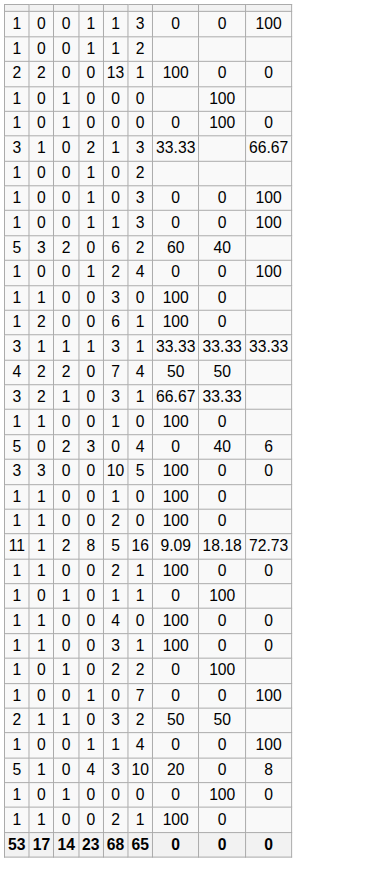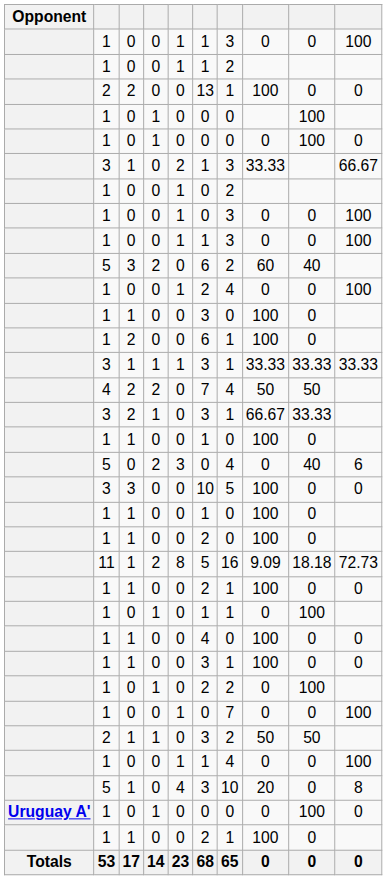 <table class="wikitable plainrowheaders sortable" style="text-align:center">
 <tr>
+<th scope=col>Opponent</th>
 <th scope=col></th>
 <th scope=col></th>
 <th scope=col></th>
 <th scope=col></th>
 <th scope=col></th>
 <th scope=col></th>
 <th scope=col></th>
 <th scope=col></th>
 <th scope=col></th>
 </tr>
 <tr>
+<th scope=row style="text-align:left;"></th>
 <td>1</td>
 <td>0</td>
 <td>0</td>
 <td>1</td>
 <td>1</td>
 <td>3</td>
 <td>0</td>
 <td>0</td>
 <td>100</td>
 </tr>
 <tr>
+<th scope=row style="text-align:left;"></th>
 <td>1</td>
 <td>0</td>
 <td>0</td>
 <td>1</td>
 <td>1</td>
 <td>2</td>
 <td></td>
 <td></td>
 <td></td>
 </tr>
 <tr>
+<th scope=row style="text-align:left;"></th>
 <td>2</td>
 <td>2</td>
 <td>0</td>
 <td>0</td>
 <td>13</td>
 <td>1</td>
 <td>100</td>
 <td>0</td>
 <td>0</td>
 </tr>
 <tr>
+<th scope=row style="text-align:left;"></th>
 <td>1</td>
 <td>0</td>
 <td>1</td>
 <td>0</td>
 <td>0</td>
 <td>0</td>
 <td></td>
 <td>100</td>
 <td></td>
 </tr>
 <tr>
+<th scope=row style="text-align:left;"></th>
 <td>1</td>
 <td>0</td>
 <td>1</td>
 <td>0</td>
 <td>0</td>
 <td>0</td>
 <td>0</td>
 <td>100</td>
 <td>0</td>
 </tr>
 <tr>
+<th scope=row style="text-align:left;"></th>
 <td>3</td>
 <td>1</td>
 <td>0</td>
 <td>2</td>
 <td>1</td>
 <td>3</td>
 <td>33.33</td>
 <td></td>
 <td>66.67</td>
 </tr>
 <tr>
+<th scope=row style="text-align:left;"></th>
 <td>1</td>
 <td>0</td>
 <td>0</td>
 <td>1</td>
 <td>0</td>
 <td>2</td>
 <td></td>
 <td></td>
 <td></td>
 </tr>
 <tr>
+<th scope=row style="text-align:left;"></th>
 <td>1</td>
 <td>0</td>
 <td>0</td>
 <td>1</td>
 <td>0</td>
 <td>3</td>
 <td>0</td>
 <td>0</td>
 <td>100</td>
 </tr>
 <tr>
+<th scope=row style="text-align:left;"></th>
 <td>1</td>
 <td>0</td>
 <td>0</td>
 <td>1</td>
 <td>1</td>
 <td>3</td>
 <td>0</td>
 <td>0</td>
 <td>100</td>
 </tr>
 <tr>
+<th scope="row" style="text-align:left;"></th>
 <td>5</td>
 <td>3</td>
 <td>2</td>
 <td>0</td>
 <td>6</td>
 <td>2</td>
 <td>60</td>
 <td>40</td>
 <td></td>
 </tr>
 <tr>
+<th scope=row style="text-align:left;"></th>
 <td>1</td>
 <td>0</td>
 <td>0</td>
 <td>1</td>
 <td>2</td>
 <td>4</td>
 <td>0</td>
 <td>0</td>
 <td>100</td>
 </tr>
 <tr>
+<th scope=row style="text-align:left;"></th>
 <td>1</td>
 <td>1</td>
 <td>0</td>
 <td>0</td>
 <td>3</td>
 <td>0</td>
 <td>100</td>
 <td>0</td>
 <td 0></td>
 </tr>
 <tr>
+<th scope="row" style="text-align:left;"></th>
 <td>1</td>
 <td>2</td>
 <td>0</td>
 <td>0</td>
 <td>6</td>
 <td>1</td>
 <td>100</td>
 <td>0</td>
 <td></td>
 </tr>
 <tr>
+<th scope=row style="text-align:left;"></th>
 <td>3</td>
 <td>1</td>
 <td>1</td>
 <td>1</td>
 <td>3</td>
 <td>1</td>
 <td>33.33</td>
 <td>33.33</td>
 <td>33.33</td>
 </tr>
 <tr>
+<th scope="row" style="text-align:left;"></th>
 <td>4</td>
 <td>2</td>
 <td>2</td>
 <td>0</td>
 <td>7</td>
 <td>4</td>
 <td>50</td>
 <td>50</td>
 <td></td>
 </tr>
 <tr>
+<th scope=row style="text-align:left;"></th>
 <td>3</td>
 <td>2</td>
 <td>1</td>
 <td>0</td>
 <td>3</td>
 <td>1</td>
 <td>66.67</td>
 <td>33.33</td>
 <td></td>
 </tr>
 <tr>
+<th scope=row style="text-align:left;"></th>
 <td>1</td>
 <td>1</td>
 <td>0</td>
 <td>0</td>
 <td>1</td>
 <td>0</td>
 <td>100</td>
 <td>0</td>
 <td></td>
 </tr>
 <tr>
+<th scope=row style="text-align:left;"></th>
 <td>5</td>
 <td>0</td>
 <td>2</td>
 <td>3</td>
 <td>0</td>
 <td>4</td>
 <td>0</td>
 <td>40</td>
 <td>6</td>
 </tr>
 <tr>
+<th scope=row style="text-align:left;"></th>
 <td>3</td>
 <td>3</td>
 <td>0</td>
 <td>0</td>
 <td>10</td>
 <td>5</td>
 <td>100</td>
 <td>0</td>
 <td>0</td>
 </tr>
 <tr>
+<th scope="row" style="text-align:left;"></th>
 <td>1</td>
 <td>1</td>
 <td>0</td>
 <td>0</td>
 <td>1</td>
 <td>0</td>
 <td>100</td>
 <td>0</td>
 <td></td>
 </tr>
 <tr>
+<th scope="row" style="text-align:left;"></th>
 <td>1</td>
 <td>1</td>
 <td>0</td>
 <td>0</td>
 <td>2</td>
 <td>0</td>
 <td>100</td>
 <td>0</td>
 <td></td>
 </tr>
 <tr>
+<th scope="row" style="text-align:left;"></th>
 <td>11</td>
 <td>1</td>
 <td>2</td>
 <td>8</td>
 <td>5</td>
 <td>16</td>
 <td>9.09</td>
 <td>18.18</td>
 <td>72.73</td>
 </tr>
 <tr>
+<th scope=row style="text-align:left;"></th>
 <td>1</td>
 <td>1</td>
 <td>0</td>
 <td>0</td>
 <td>2</td>
 <td>1</td>
 <td>100</td>
 <td>0</td>
 <td>0</td>
 </tr>
 <tr>
+<th scope=row style="text-align:left;"></th>
 <td>1</td>
 <td>0</td>
 <td>1</td>
 <td>0</td>
 <td>1</td>
 <td>1</td>
 <td>0</td>
 <td>100</td>
 <td></td>
 </tr>
 <tr>
+<th scope=row style="text-align:left;"></th>
 <td>1</td>
 <td>1</td>
 <td>0</td>
 <td>0</td>
 <td>4</td>
 <td>0</td>
 <td>100</td>
 <td>0</td>
 <td>0</td>
 </tr>
 <tr>
+<th scope=row style="text-align:left;"></th>
 <td>1</td>
 <td>1</td>
 <td>0</td>
 <td>0</td>
 <td>3</td>
 <td>1</td>
 <td>100</td>
 <td>0</td>
 <td>0</td>
 </tr>
 <tr>
+<th scope=row style="text-align:left;"></th>
 <td>1</td>
 <td>0</td>
 <td>1</td>
 <td>0</td>
 <td>2</td>
 <td>2</td>
 <td>0</td>
 <td>100</td>
 <td></td>
 </tr>
 <tr>
+<th scope=row style="text-align:left;"></th>
 <td>1</td>
 <td>0</td>
 <td>0</td>
 <td>1</td>
 <td>0</td>
 <td>7</td>
 <td>0</td>
 <td>0</td>
 <td>100</td>
 </tr>
 <tr>
+<th scope=row style="text-align:left;"></th>
 <td>2</td>
 <td>1</td>
 <td>1</td>
 <td>0</td>
 <td>3</td>
 <td>2</td>
 <td>50</td>
 <td>50</td>
 <td></td>
 </tr>
 <tr>
+<th scope=row style="text-align:left;"></th>
 <td>1</td>
 <td>0</td>
 <td>0</td>
 <td>1</td>
 <td>1</td>
 <td>4</td>
 <td>0</td>
 <td>0</td>
 <td>100</td>
 </tr>
 <tr>
+<th scope=row style="text-align:left;"></th>
 <td>5</td>
 <td>1</td>
 <td>0</td>
 <td>4</td>
 <td>3</td>
 <td>10</td>
 <td>20</td>
 <td>0</td>
 <td>8</td>
 </tr>
 <tr>
+<th scope=row style="text-align:left;"> <a href='#'>Uruguay A'</a></th>
 <td>1</td>
 <td>0</td>
 <td>1</td>
 <td>0</td>
 <td>0</td>
 <td>0</td>
 <td>0</td>
 <td>100</td>
 <td>0</td>
 </tr>
 <tr>
+<th scope=row style="text-align:left;"></th>
 <td>1</td>
 <td>1</td>
 <td>0</td>
 <td>0</td>
 <td>2</td>
 <td>1</td>
 <td>100</td>
 <td>0</td>
 <td></td>
 </tr>
 <tr class="sortbottom">
+<th>Totals</th>
 <th>53</th>
 <th>17</th>
 <th>14</th>
 <th>23</th>
 <th>68</th>
 <th>65</th>
 <th>0</th>
 <th>0</th>
 <th>0</th>
 </tr>
 </table>
